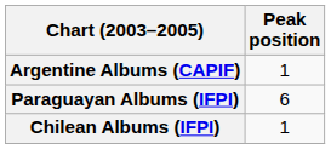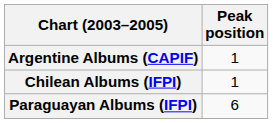 <table class="wikitable sortable plainrowheaders" style="text-align:center">
 <tr>
 <th scope="col">Chart (2003–2005)</th>
 <th scope="col">Peak<br>position</th>
 </tr>
 <tr>
 <th scope="row">Argentine Albums (<a href='#'>CAPIF</a>)</th>
 <td>1</td>
 </tr>
 <tr>
+<th scope="row">Chilean Albums (<a href='#'>IFPI</a>)</th>
+<td>1</td>
+</tr>
+<tr>
 <th scope="row">Paraguayan Albums (<a href='#'>IFPI</a>)</th>
 <td>6</td>
 </tr>
 <tr>
-<th scope="row">Chilean Albums (<a href='#'>IFPI</a>)</th>
-<td>1</td>
-</tr>
-<tr>
 </tr>
 </table>
